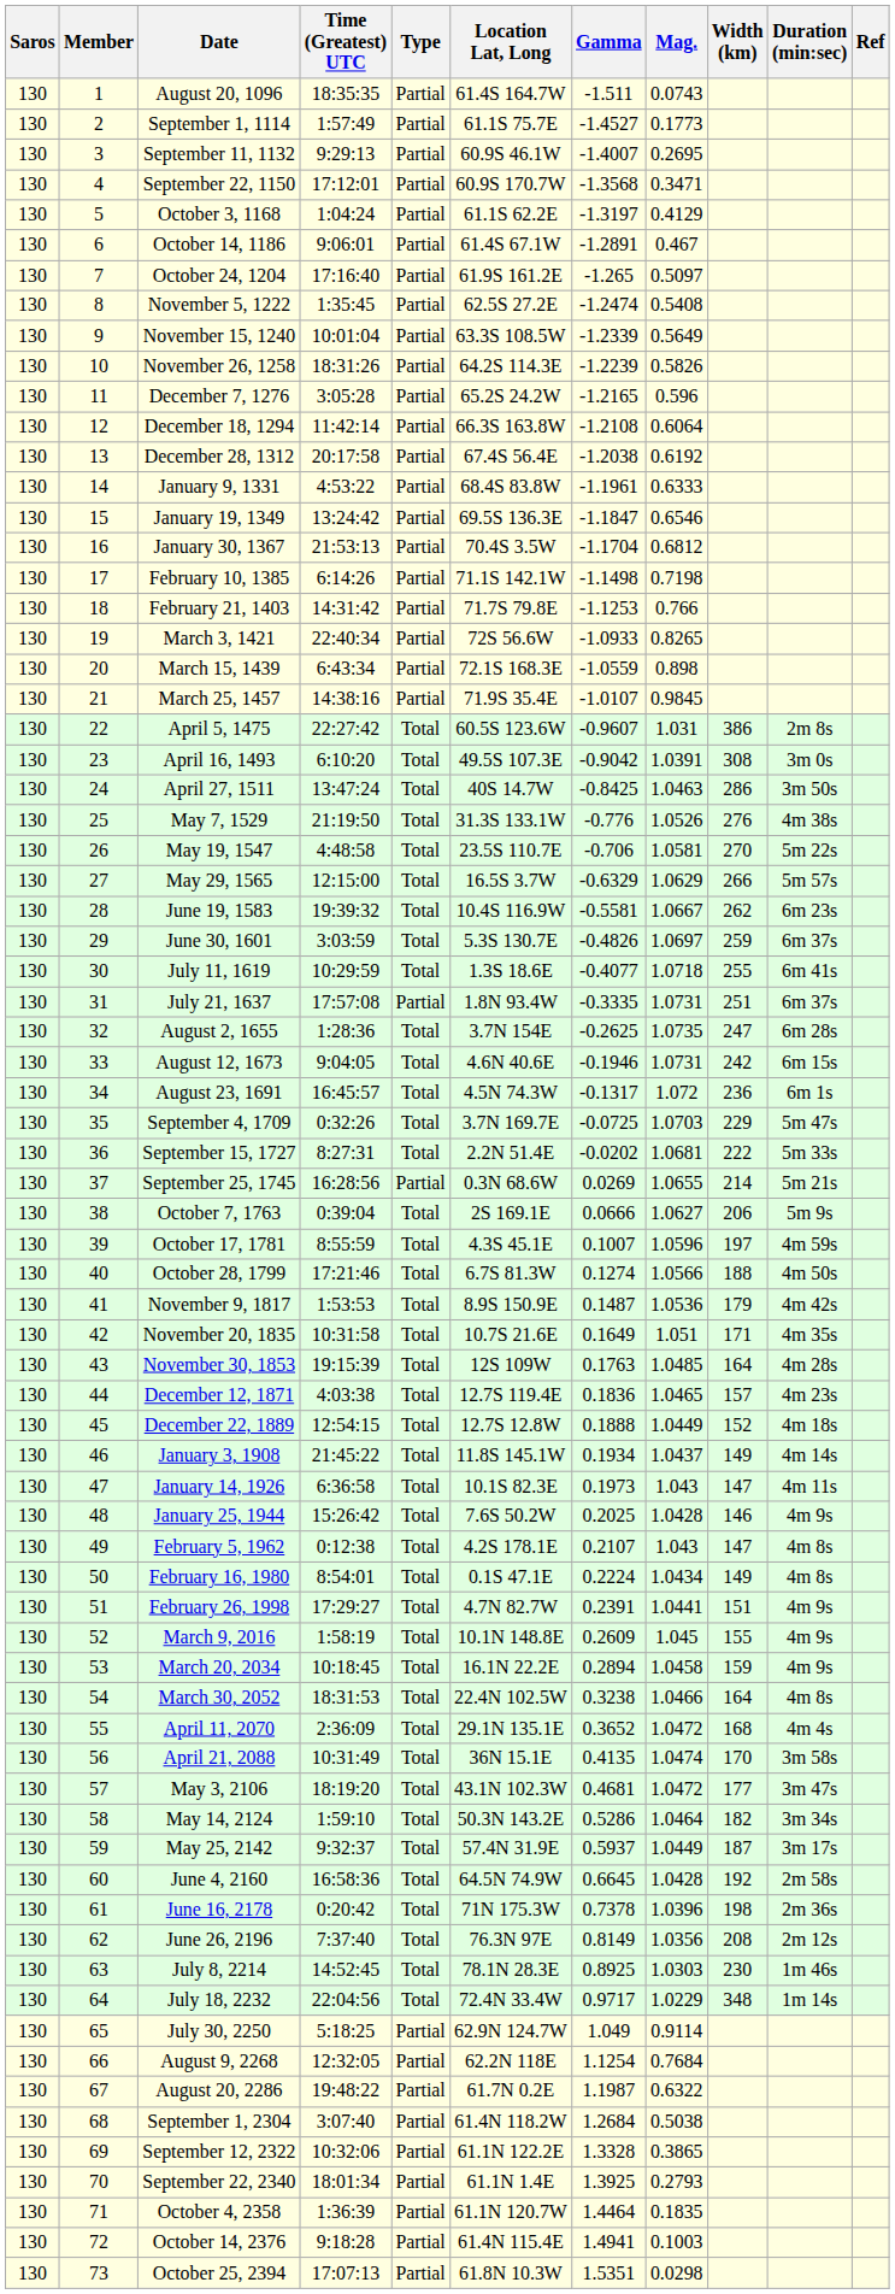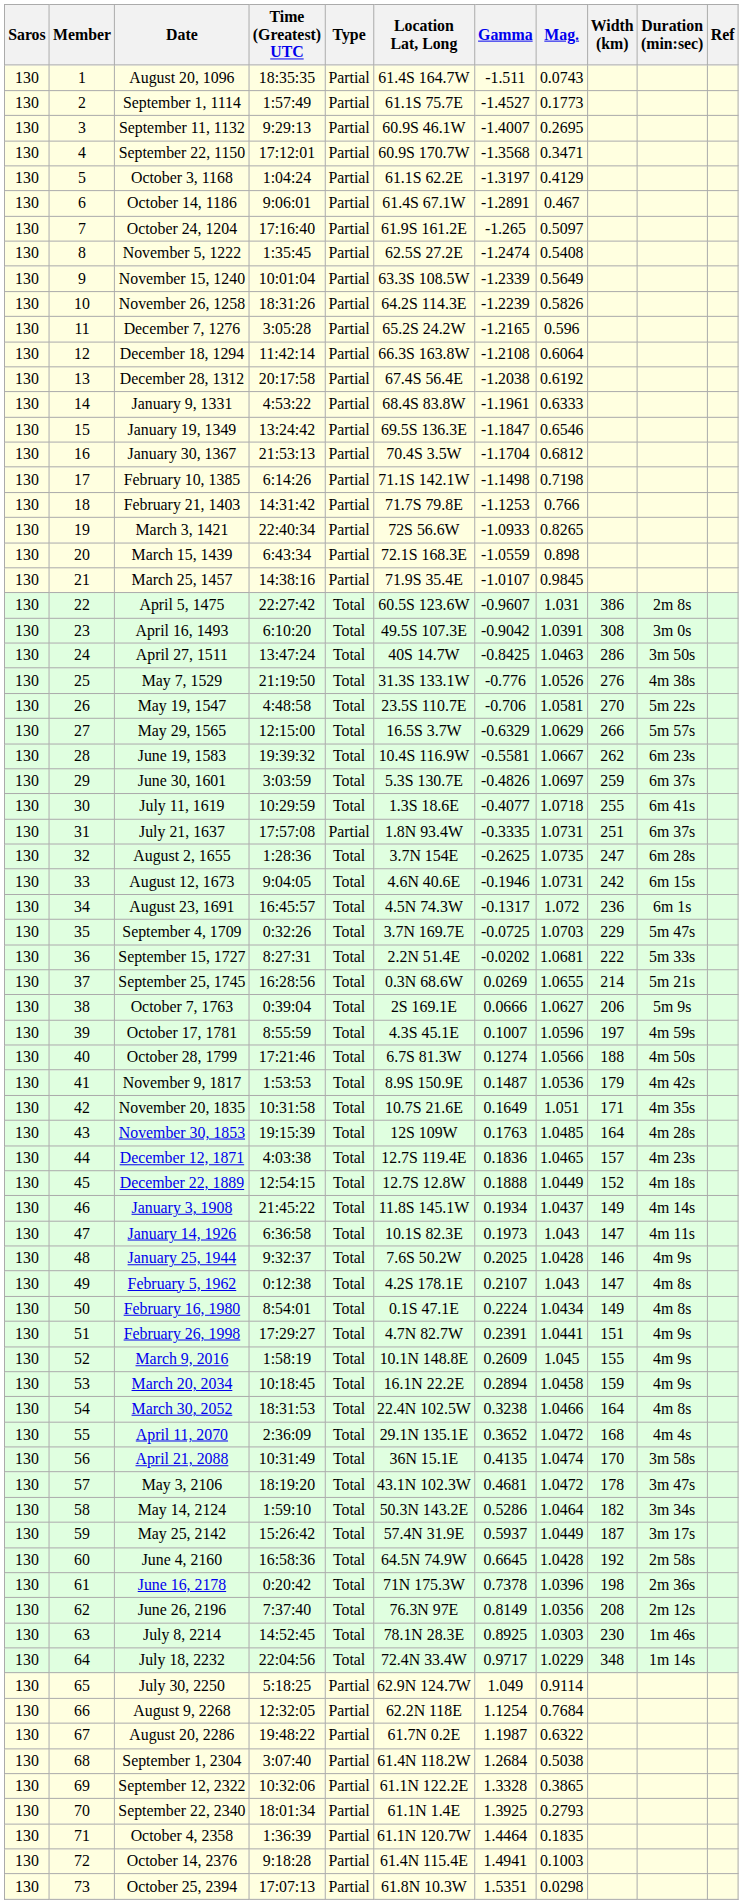 <table class="wikitable sortable">
 <tr align=center>
 <th>Saros</th>
 <th>Member</th>
 <th>Date</th>
 <th>Time<br>(Greatest)<br><a href='#'>UTC</a></th>
 <th>Type</th>
 <th>Location<br>Lat, Long</th>
 <th><a href='#'>Gamma</a></th>
 <th><a href='#'>Mag.</a></th>
 <th>Width<br>(km)</th>
 <th>Duration<br>(min:sec)</th>
 <th>Ref</th>
 </tr>
 <tr align=center bgcolor=#ffffe0>
 <td>130</td>
 <td>1</td>
 <td>August 20, 1096</td>
 <td>18:35:35</td>
 <td>Partial</td>
 <td>61.4S 164.7W</td>
 <td>-1.511</td>
 <td>0.0743</td>
 <td></td>
 <td></td>
 <td></td>
 </tr>
 <tr align=center bgcolor=#ffffe0>
 <td>130</td>
 <td>2</td>
 <td>September 1, 1114</td>
 <td>1:57:49</td>
 <td>Partial</td>
 <td>61.1S 75.7E</td>
 <td>-1.4527</td>
 <td>0.1773</td>
 <td></td>
 <td></td>
 <td></td>
 </tr>
 <tr align=center bgcolor=#ffffe0>
 <td>130</td>
 <td>3</td>
 <td>September 11, 1132</td>
 <td>9:29:13</td>
 <td>Partial</td>
 <td>60.9S 46.1W</td>
 <td>-1.4007</td>
 <td>0.2695</td>
 <td></td>
 <td></td>
 <td></td>
 </tr>
 <tr align=center bgcolor=#ffffe0>
 <td>130</td>
 <td>4</td>
 <td>September 22, 1150</td>
 <td>17:12:01</td>
 <td>Partial</td>
 <td>60.9S 170.7W</td>
 <td>-1.3568</td>
 <td>0.3471</td>
 <td></td>
 <td></td>
 <td></td>
 </tr>
 <tr align=center bgcolor=#ffffe0>
 <td>130</td>
 <td>5</td>
 <td>October 3, 1168</td>
 <td>1:04:24</td>
 <td>Partial</td>
 <td>61.1S 62.2E</td>
 <td>-1.3197</td>
 <td>0.4129</td>
 <td></td>
 <td></td>
 <td></td>
 </tr>
 <tr align=center bgcolor=#ffffe0>
 <td>130</td>
 <td>6</td>
 <td>October 14, 1186</td>
 <td>9:06:01</td>
 <td>Partial</td>
 <td>61.4S 67.1W</td>
 <td>-1.2891</td>
 <td>0.467</td>
 <td></td>
 <td></td>
 <td></td>
 </tr>
 <tr align=center bgcolor=#ffffe0>
 <td>130</td>
 <td>7</td>
 <td>October 24, 1204</td>
 <td>17:16:40</td>
 <td>Partial</td>
 <td>61.9S 161.2E</td>
 <td>-1.265</td>
 <td>0.5097</td>
 <td></td>
 <td></td>
 <td></td>
 </tr>
 <tr align=center bgcolor=#ffffe0>
 <td>130</td>
 <td>8</td>
 <td>November 5, 1222</td>
 <td>1:35:45</td>
 <td>Partial</td>
 <td>62.5S 27.2E</td>
 <td>-1.2474</td>
 <td>0.5408</td>
 <td></td>
 <td></td>
 <td></td>
 </tr>
 <tr align=center bgcolor=#ffffe0>
 <td>130</td>
 <td>9</td>
 <td>November 15, 1240</td>
 <td>10:01:04</td>
 <td>Partial</td>
 <td>63.3S 108.5W</td>
 <td>-1.2339</td>
 <td>0.5649</td>
 <td></td>
 <td></td>
 <td></td>
 </tr>
 <tr align=center bgcolor=#ffffe0>
 <td>130</td>
 <td>10</td>
 <td>November 26, 1258</td>
 <td>18:31:26</td>
 <td>Partial</td>
 <td>64.2S 114.3E</td>
 <td>-1.2239</td>
 <td>0.5826</td>
 <td></td>
 <td></td>
 <td></td>
 </tr>
 <tr align=center bgcolor=#ffffe0>
 <td>130</td>
 <td>11</td>
 <td>December 7, 1276</td>
 <td>3:05:28</td>
 <td>Partial</td>
 <td>65.2S 24.2W</td>
 <td>-1.2165</td>
 <td>0.596</td>
 <td></td>
 <td></td>
 <td></td>
 </tr>
 <tr align=center bgcolor=#ffffe0>
 <td>130</td>
 <td>12</td>
 <td>December 18, 1294</td>
 <td>11:42:14</td>
 <td>Partial</td>
 <td>66.3S 163.8W</td>
 <td>-1.2108</td>
 <td>0.6064</td>
 <td></td>
 <td></td>
 <td></td>
 </tr>
 <tr align=center bgcolor=#ffffe0>
 <td>130</td>
 <td>13</td>
 <td>December 28, 1312</td>
 <td>20:17:58</td>
 <td>Partial</td>
 <td>67.4S 56.4E</td>
 <td>-1.2038</td>
 <td>0.6192</td>
 <td></td>
 <td></td>
 <td></td>
 </tr>
 <tr align=center bgcolor=#ffffe0>
 <td>130</td>
 <td>14</td>
 <td>January 9, 1331</td>
 <td>4:53:22</td>
 <td>Partial</td>
 <td>68.4S 83.8W</td>
 <td>-1.1961</td>
 <td>0.6333</td>
 <td></td>
 <td></td>
 <td></td>
 </tr>
 <tr align=center bgcolor=#ffffe0>
 <td>130</td>
 <td>15</td>
 <td>January 19, 1349</td>
 <td>13:24:42</td>
 <td>Partial</td>
 <td>69.5S 136.3E</td>
 <td>-1.1847</td>
 <td>0.6546</td>
 <td></td>
 <td></td>
 <td></td>
 </tr>
 <tr align=center bgcolor=#ffffe0>
 <td>130</td>
 <td>16</td>
 <td>January 30, 1367</td>
 <td>21:53:13</td>
 <td>Partial</td>
 <td>70.4S 3.5W</td>
 <td>-1.1704</td>
 <td>0.6812</td>
 <td></td>
 <td></td>
 <td></td>
 </tr>
 <tr align=center bgcolor=#ffffe0>
 <td>130</td>
 <td>17</td>
 <td>February 10, 1385</td>
 <td>6:14:26</td>
 <td>Partial</td>
 <td>71.1S 142.1W</td>
 <td>-1.1498</td>
 <td>0.7198</td>
 <td></td>
 <td></td>
 <td></td>
 </tr>
 <tr align=center bgcolor=#ffffe0>
 <td>130</td>
 <td>18</td>
 <td>February 21, 1403</td>
 <td>14:31:42</td>
 <td>Partial</td>
 <td>71.7S 79.8E</td>
 <td>-1.1253</td>
 <td>0.766</td>
 <td></td>
 <td></td>
 <td></td>
 </tr>
 <tr align=center bgcolor=#ffffe0>
 <td>130</td>
 <td>19</td>
 <td>March 3, 1421</td>
 <td>22:40:34</td>
 <td>Partial</td>
 <td>72S 56.6W</td>
 <td>-1.0933</td>
 <td>0.8265</td>
 <td></td>
 <td></td>
 <td></td>
 </tr>
 <tr align=center bgcolor=#ffffe0>
 <td>130</td>
 <td>20</td>
 <td>March 15, 1439</td>
 <td>6:43:34</td>
 <td>Partial</td>
 <td>72.1S 168.3E</td>
 <td>-1.0559</td>
 <td>0.898</td>
 <td></td>
 <td></td>
 <td></td>
 </tr>
 <tr align=center bgcolor=#ffffe0>
 <td>130</td>
 <td>21</td>
 <td>March 25, 1457</td>
 <td>14:38:16</td>
 <td>Partial</td>
 <td>71.9S 35.4E</td>
 <td>-1.0107</td>
 <td>0.9845</td>
 <td></td>
 <td></td>
 <td></td>
 </tr>
 <tr align=center bgcolor=#e0ffe0>
 <td>130</td>
 <td>22</td>
 <td>April 5, 1475</td>
 <td>22:27:42</td>
 <td>Total</td>
 <td>60.5S 123.6W</td>
 <td>-0.9607</td>
 <td>1.031</td>
 <td>386</td>
 <td>2m 8s</td>
 <td></td>
 </tr>
 <tr align=center bgcolor=#e0ffe0>
 <td>130</td>
 <td>23</td>
 <td>April 16, 1493</td>
 <td>6:10:20</td>
 <td>Total</td>
 <td>49.5S 107.3E</td>
 <td>-0.9042</td>
 <td>1.0391</td>
 <td>308</td>
 <td>3m 0s</td>
 <td></td>
 </tr>
 <tr align=center bgcolor=#e0ffe0>
 <td>130</td>
 <td>24</td>
 <td>April 27, 1511</td>
 <td>13:47:24</td>
 <td>Total</td>
 <td>40S 14.7W</td>
 <td>-0.8425</td>
 <td>1.0463</td>
 <td>286</td>
 <td>3m 50s</td>
 <td></td>
 </tr>
 <tr align=center bgcolor=#e0ffe0>
 <td>130</td>
 <td>25</td>
 <td>May 7, 1529</td>
 <td>21:19:50</td>
 <td>Total</td>
 <td>31.3S 133.1W</td>
 <td>-0.776</td>
 <td>1.0526</td>
 <td>276</td>
 <td>4m 38s</td>
 <td></td>
 </tr>
 <tr align=center bgcolor=#e0ffe0>
 <td>130</td>
 <td>26</td>
 <td>May 19, 1547</td>
 <td>4:48:58</td>
 <td>Total</td>
 <td>23.5S 110.7E</td>
 <td>-0.706</td>
 <td>1.0581</td>
 <td>270</td>
 <td>5m 22s</td>
 <td></td>
 </tr>
 <tr align=center bgcolor=#e0ffe0>
 <td>130</td>
 <td>27</td>
 <td>May 29, 1565</td>
 <td>12:15:00</td>
 <td>Total</td>
 <td>16.5S 3.7W</td>
 <td>-0.6329</td>
 <td>1.0629</td>
 <td>266</td>
 <td>5m 57s</td>
 <td></td>
 </tr>
 <tr align=center bgcolor=#e0ffe0>
 <td>130</td>
 <td>28</td>
 <td>June 19, 1583</td>
 <td>19:39:32</td>
 <td>Total</td>
 <td>10.4S 116.9W</td>
 <td>-0.5581</td>
 <td>1.0667</td>
 <td>262</td>
 <td>6m 23s</td>
 <td></td>
 </tr>
 <tr align=center bgcolor=#e0ffe0>
 <td>130</td>
 <td>29</td>
 <td>June 30, 1601</td>
 <td>3:03:59</td>
 <td>Total</td>
 <td>5.3S 130.7E</td>
 <td>-0.4826</td>
 <td>1.0697</td>
 <td>259</td>
 <td>6m 37s</td>
 <td></td>
 </tr>
 <tr align=center bgcolor=#e0ffe0>
 <td>130</td>
 <td>30</td>
 <td>July 11, 1619</td>
 <td>10:29:59</td>
 <td>Total</td>
 <td>1.3S 18.6E</td>
 <td>-0.4077</td>
 <td>1.0718</td>
 <td>255</td>
 <td>6m 41s</td>
 <td></td>
 </tr>
 <tr align=center bgcolor=#e0ffe0>
 <td>130</td>
 <td>31</td>
 <td>July 21, 1637</td>
 <td>17:57:08</td>
 <td>Partial</td>
 <td>1.8N 93.4W</td>
 <td>-0.3335</td>
 <td>1.0731</td>
 <td>251</td>
 <td>6m 37s</td>
 <td></td>
 </tr>
 <tr align=center bgcolor=#e0ffe0>
 <td>130</td>
 <td>32</td>
 <td>August 2, 1655</td>
 <td>1:28:36</td>
 <td>Total</td>
 <td>3.7N 154E</td>
 <td>-0.2625</td>
 <td>1.0735</td>
 <td>247</td>
 <td>6m 28s</td>
 <td></td>
 </tr>
 <tr align=center bgcolor=#e0ffe0>
 <td>130</td>
 <td>33</td>
 <td>August 12, 1673</td>
 <td>9:04:05</td>
 <td>Total</td>
 <td>4.6N 40.6E</td>
 <td>-0.1946</td>
 <td>1.0731</td>
 <td>242</td>
 <td>6m 15s</td>
 <td></td>
 </tr>
 <tr align=center bgcolor=#e0ffe0>
 <td>130</td>
 <td>34</td>
 <td>August 23, 1691</td>
 <td>16:45:57</td>
 <td>Total</td>
 <td>4.5N 74.3W</td>
 <td>-0.1317</td>
 <td>1.072</td>
 <td>236</td>
 <td>6m 1s</td>
 <td></td>
 </tr>
 <tr align=center bgcolor=#e0ffe0>
 <td>130</td>
 <td>35</td>
 <td>September 4, 1709</td>
 <td>0:32:26</td>
 <td>Total</td>
 <td>3.7N 169.7E</td>
 <td>-0.0725</td>
 <td>1.0703</td>
 <td>229</td>
 <td>5m 47s</td>
 <td></td>
 </tr>
 <tr align=center bgcolor=#e0ffe0>
 <td>130</td>
 <td>36</td>
 <td>September 15, 1727</td>
 <td>8:27:31</td>
 <td>Total</td>
 <td>2.2N 51.4E</td>
 <td>-0.0202</td>
 <td>1.0681</td>
 <td>222</td>
 <td>5m 33s</td>
 <td></td>
 </tr>
 <tr align=center bgcolor=#e0ffe0>
 <td>130</td>
 <td>37</td>
 <td>September 25, 1745</td>
 <td>16:28:56</td>
-<td>Partial</td>
+<td>Total</td>
 <td>0.3N 68.6W</td>
 <td>0.0269</td>
 <td>1.0655</td>
 <td>214</td>
 <td>5m 21s</td>
 <td></td>
 </tr>
 <tr align=center bgcolor=#e0ffe0>
 <td>130</td>
 <td>38</td>
 <td>October 7, 1763</td>
 <td>0:39:04</td>
 <td>Total</td>
 <td>2S 169.1E</td>
 <td>0.0666</td>
 <td>1.0627</td>
 <td>206</td>
 <td>5m 9s</td>
 <td></td>
 </tr>
 <tr align=center bgcolor=#e0ffe0>
 <td>130</td>
 <td>39</td>
 <td>October 17, 1781</td>
 <td>8:55:59</td>
 <td>Total</td>
 <td>4.3S 45.1E</td>
 <td>0.1007</td>
 <td>1.0596</td>
 <td>197</td>
 <td>4m 59s</td>
 <td></td>
 </tr>
 <tr align=center bgcolor=#e0ffe0>
 <td>130</td>
 <td>40</td>
 <td>October 28, 1799</td>
 <td>17:21:46</td>
 <td>Total</td>
 <td>6.7S 81.3W</td>
 <td>0.1274</td>
 <td>1.0566</td>
 <td>188</td>
 <td>4m 50s</td>
 <td></td>
 </tr>
 <tr align=center bgcolor=#e0ffe0>
 <td>130</td>
 <td>41</td>
 <td>November 9, 1817</td>
 <td>1:53:53</td>
 <td>Total</td>
 <td>8.9S 150.9E</td>
 <td>0.1487</td>
 <td>1.0536</td>
 <td>179</td>
 <td>4m 42s</td>
 <td></td>
 </tr>
 <tr align=center bgcolor=#e0ffe0>
 <td>130</td>
 <td>42</td>
 <td>November 20, 1835</td>
 <td>10:31:58</td>
 <td>Total</td>
 <td>10.7S 21.6E</td>
 <td>0.1649</td>
 <td>1.051</td>
 <td>171</td>
 <td>4m 35s</td>
 <td></td>
 </tr>
 <tr align=center bgcolor=#e0ffe0>
 <td>130</td>
 <td>43</td>
 <td><a href='#'>November 30, 1853</a></td>
 <td>19:15:39</td>
 <td>Total</td>
 <td>12S 109W</td>
 <td>0.1763</td>
 <td>1.0485</td>
 <td>164</td>
 <td>4m 28s</td>
 <td></td>
 </tr>
 <tr align=center bgcolor=#e0ffe0>
 <td>130</td>
 <td>44</td>
 <td><a href='#'>December 12, 1871</a></td>
 <td>4:03:38</td>
 <td>Total</td>
 <td>12.7S 119.4E</td>
 <td>0.1836</td>
 <td>1.0465</td>
 <td>157</td>
 <td>4m 23s</td>
 <td></td>
 </tr>
 <tr align=center bgcolor=#e0ffe0>
 <td>130</td>
 <td>45</td>
 <td><a href='#'>December 22, 1889</a></td>
 <td>12:54:15</td>
 <td>Total</td>
 <td>12.7S 12.8W</td>
 <td>0.1888</td>
 <td>1.0449</td>
 <td>152</td>
 <td>4m 18s</td>
 <td></td>
 </tr>
 <tr align=center bgcolor=#e0ffe0>
 <td>130</td>
 <td>46</td>
 <td><a href='#'>January 3, 1908</a></td>
 <td>21:45:22</td>
 <td>Total</td>
 <td>11.8S 145.1W</td>
 <td>0.1934</td>
 <td>1.0437</td>
 <td>149</td>
 <td>4m 14s</td>
 <td></td>
 </tr>
 <tr align=center bgcolor=#e0ffe0>
 <td>130</td>
 <td>47</td>
 <td><a href='#'>January 14, 1926</a></td>
 <td>6:36:58</td>
 <td>Total</td>
 <td>10.1S 82.3E</td>
 <td>0.1973</td>
 <td>1.043</td>
 <td>147</td>
 <td>4m 11s</td>
 <td></td>
 </tr>
 <tr align=center bgcolor=#e0ffe0>
 <td>130</td>
 <td>48</td>
 <td><a href='#'>January 25, 1944</a></td>
-<td>15:26:42</td>
+<td>9:32:37</td>
 <td>Total</td>
 <td>7.6S 50.2W</td>
 <td>0.2025</td>
 <td>1.0428</td>
 <td>146</td>
 <td>4m 9s</td>
 <td></td>
 </tr>
 <tr align=center bgcolor=#e0ffe0>
 <td>130</td>
 <td>49</td>
 <td><a href='#'>February 5, 1962</a></td>
 <td>0:12:38</td>
 <td>Total</td>
 <td>4.2S 178.1E</td>
 <td>0.2107</td>
 <td>1.043</td>
 <td>147</td>
 <td>4m 8s</td>
 <td></td>
 </tr>
 <tr align=center bgcolor=#e0ffe0>
 <td>130</td>
 <td>50</td>
 <td><a href='#'>February 16, 1980</a></td>
 <td>8:54:01</td>
 <td>Total</td>
 <td>0.1S 47.1E</td>
 <td>0.2224</td>
 <td>1.0434</td>
 <td>149</td>
 <td>4m 8s</td>
 <td></td>
 </tr>
 <tr align=center bgcolor=#e0ffe0>
 <td>130</td>
 <td>51</td>
 <td><a href='#'>February 26, 1998</a></td>
 <td>17:29:27</td>
 <td>Total</td>
 <td>4.7N 82.7W</td>
 <td>0.2391</td>
 <td>1.0441</td>
 <td>151</td>
 <td>4m 9s</td>
 <td></td>
 </tr>
 <tr align=center bgcolor=#e0ffe0>
 <td>130</td>
 <td>52</td>
 <td><a href='#'>March 9, 2016</a></td>
 <td>1:58:19</td>
 <td>Total</td>
 <td>10.1N 148.8E</td>
 <td>0.2609</td>
 <td>1.045</td>
 <td>155</td>
 <td>4m 9s</td>
 <td></td>
 </tr>
 <tr align=center bgcolor=#e0ffe0>
 <td>130</td>
 <td>53</td>
 <td><a href='#'>March 20, 2034</a></td>
 <td>10:18:45</td>
 <td>Total</td>
 <td>16.1N 22.2E</td>
 <td>0.2894</td>
 <td>1.0458</td>
 <td>159</td>
 <td>4m 9s</td>
 <td></td>
 </tr>
 <tr align=center bgcolor=#e0ffe0>
 <td>130</td>
 <td>54</td>
 <td><a href='#'>March 30, 2052</a></td>
 <td>18:31:53</td>
 <td>Total</td>
 <td>22.4N 102.5W</td>
 <td>0.3238</td>
 <td>1.0466</td>
 <td>164</td>
 <td>4m 8s</td>
 <td></td>
 </tr>
 <tr align=center bgcolor=#e0ffe0>
 <td>130</td>
 <td>55</td>
 <td><a href='#'>April 11, 2070</a></td>
 <td>2:36:09</td>
 <td>Total</td>
 <td>29.1N 135.1E</td>
 <td>0.3652</td>
 <td>1.0472</td>
 <td>168</td>
 <td>4m 4s</td>
 <td></td>
 </tr>
 <tr align=center bgcolor=#e0ffe0>
 <td>130</td>
 <td>56</td>
 <td><a href='#'>April 21, 2088</a></td>
 <td>10:31:49</td>
 <td>Total</td>
 <td>36N 15.1E</td>
 <td>0.4135</td>
 <td>1.0474</td>
 <td>170</td>
 <td>3m 58s</td>
 <td></td>
 </tr>
 <tr align=center bgcolor=#e0ffe0>
 <td>130</td>
 <td>57</td>
 <td>May 3, 2106</td>
 <td>18:19:20</td>
 <td>Total</td>
 <td>43.1N 102.3W</td>
 <td>0.4681</td>
 <td>1.0472</td>
-<td>177</td>
+<td>178</td>
 <td>3m 47s</td>
 <td></td>
 </tr>
 <tr align=center bgcolor=#e0ffe0>
 <td>130</td>
 <td>58</td>
 <td>May 14, 2124</td>
 <td>1:59:10</td>
 <td>Total</td>
 <td>50.3N 143.2E</td>
 <td>0.5286</td>
 <td>1.0464</td>
 <td>182</td>
 <td>3m 34s</td>
 <td></td>
 </tr>
 <tr align=center bgcolor=#e0ffe0>
 <td>130</td>
 <td>59</td>
 <td>May 25, 2142</td>
-<td>9:32:37</td>
+<td>15:26:42</td>
 <td>Total</td>
 <td>57.4N 31.9E</td>
 <td>0.5937</td>
 <td>1.0449</td>
 <td>187</td>
 <td>3m 17s</td>
 <td></td>
 </tr>
 <tr align=center bgcolor=#e0ffe0>
 <td>130</td>
 <td>60</td>
 <td>June 4, 2160</td>
 <td>16:58:36</td>
 <td>Total</td>
 <td>64.5N 74.9W</td>
 <td>0.6645</td>
 <td>1.0428</td>
 <td>192</td>
 <td>2m 58s</td>
 <td></td>
 </tr>
 <tr align=center bgcolor=#e0ffe0>
 <td>130</td>
 <td>61</td>
 <td><a href='#'>June 16, 2178</a></td>
 <td>0:20:42</td>
 <td>Total</td>
 <td>71N 175.3W</td>
 <td>0.7378</td>
 <td>1.0396</td>
 <td>198</td>
 <td>2m 36s</td>
 <td></td>
 </tr>
 <tr align=center bgcolor=#e0ffe0>
 <td>130</td>
 <td>62</td>
 <td>June 26, 2196</td>
 <td>7:37:40</td>
 <td>Total</td>
 <td>76.3N 97E</td>
 <td>0.8149</td>
 <td>1.0356</td>
 <td>208</td>
 <td>2m 12s</td>
 <td></td>
 </tr>
 <tr align=center bgcolor=#e0ffe0>
 <td>130</td>
 <td>63</td>
 <td>July 8, 2214</td>
 <td>14:52:45</td>
 <td>Total</td>
 <td>78.1N 28.3E</td>
 <td>0.8925</td>
 <td>1.0303</td>
 <td>230</td>
 <td>1m 46s</td>
 <td></td>
 </tr>
 <tr align=center bgcolor=#e0ffe0>
 <td>130</td>
 <td>64</td>
 <td>July 18, 2232</td>
 <td>22:04:56</td>
 <td>Total</td>
 <td>72.4N 33.4W</td>
 <td>0.9717</td>
 <td>1.0229</td>
 <td>348</td>
 <td>1m 14s</td>
 <td></td>
 </tr>
 <tr align=center bgcolor=#ffffe0>
 <td>130</td>
 <td>65</td>
 <td>July 30, 2250</td>
 <td>5:18:25</td>
 <td>Partial</td>
 <td>62.9N 124.7W</td>
 <td>1.049</td>
 <td>0.9114</td>
 <td></td>
 <td></td>
 <td></td>
 </tr>
 <tr align=center bgcolor=#ffffe0>
 <td>130</td>
 <td>66</td>
 <td>August 9, 2268</td>
 <td>12:32:05</td>
 <td>Partial</td>
 <td>62.2N 118E</td>
 <td>1.1254</td>
 <td>0.7684</td>
 <td></td>
 <td></td>
 <td></td>
 </tr>
 <tr align=center bgcolor=#ffffe0>
 <td>130</td>
 <td>67</td>
 <td>August 20, 2286</td>
 <td>19:48:22</td>
 <td>Partial</td>
 <td>61.7N 0.2E</td>
 <td>1.1987</td>
 <td>0.6322</td>
 <td></td>
 <td></td>
 <td></td>
 </tr>
 <tr align=center bgcolor=#ffffe0>
 <td>130</td>
 <td>68</td>
 <td>September 1, 2304</td>
 <td>3:07:40</td>
 <td>Partial</td>
 <td>61.4N 118.2W</td>
 <td>1.2684</td>
 <td>0.5038</td>
 <td></td>
 <td></td>
 <td></td>
 </tr>
 <tr align=center bgcolor=#ffffe0>
 <td>130</td>
 <td>69</td>
 <td>September 12, 2322</td>
 <td>10:32:06</td>
 <td>Partial</td>
 <td>61.1N 122.2E</td>
 <td>1.3328</td>
 <td>0.3865</td>
 <td></td>
 <td></td>
 <td></td>
 </tr>
 <tr align=center bgcolor=#ffffe0>
 <td>130</td>
 <td>70</td>
 <td>September 22, 2340</td>
 <td>18:01:34</td>
 <td>Partial</td>
 <td>61.1N 1.4E</td>
 <td>1.3925</td>
 <td>0.2793</td>
 <td></td>
 <td></td>
 <td></td>
 </tr>
 <tr align=center bgcolor=#ffffe0>
 <td>130</td>
 <td>71</td>
 <td>October 4, 2358</td>
 <td>1:36:39</td>
 <td>Partial</td>
 <td>61.1N 120.7W</td>
 <td>1.4464</td>
 <td>0.1835</td>
 <td></td>
 <td></td>
 <td></td>
 </tr>
 <tr align=center bgcolor=#ffffe0>
 <td>130</td>
 <td>72</td>
 <td>October 14, 2376</td>
 <td>9:18:28</td>
 <td>Partial</td>
 <td>61.4N 115.4E</td>
 <td>1.4941</td>
 <td>0.1003</td>
 <td></td>
 <td></td>
 <td></td>
 </tr>
 <tr align=center bgcolor=#ffffe0>
 <td>130</td>
 <td>73</td>
 <td>October 25, 2394</td>
 <td>17:07:13</td>
 <td>Partial</td>
 <td>61.8N 10.3W</td>
 <td>1.5351</td>
 <td>0.0298</td>
 <td></td>
 <td></td>
 <td></td>
 </tr>
 </table>
